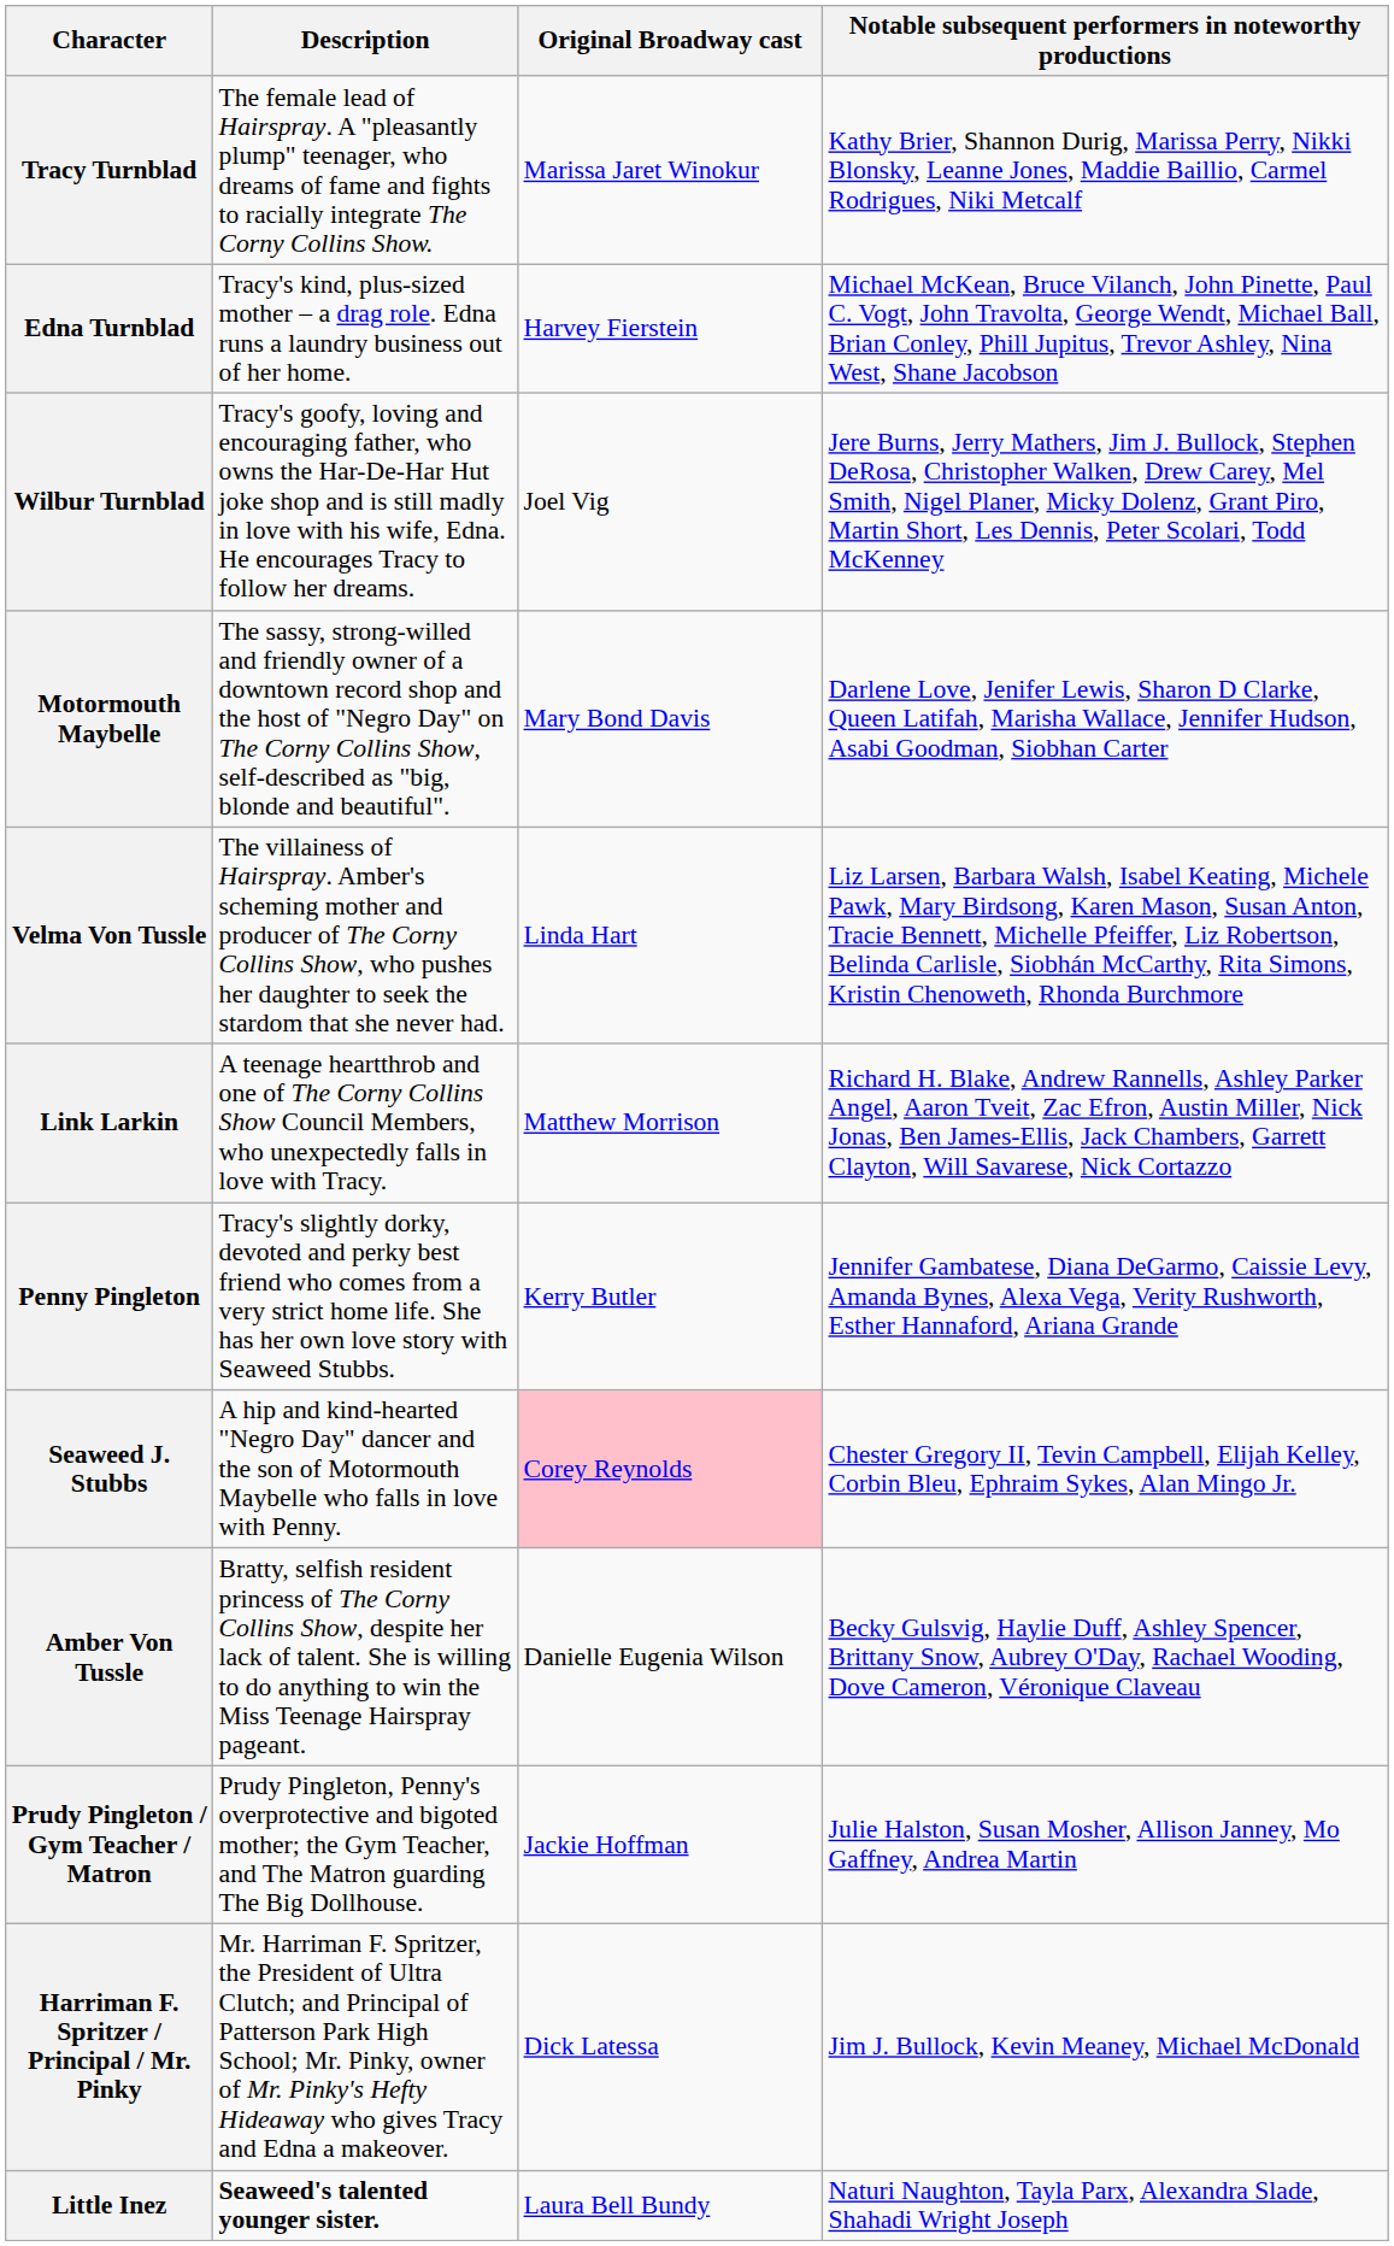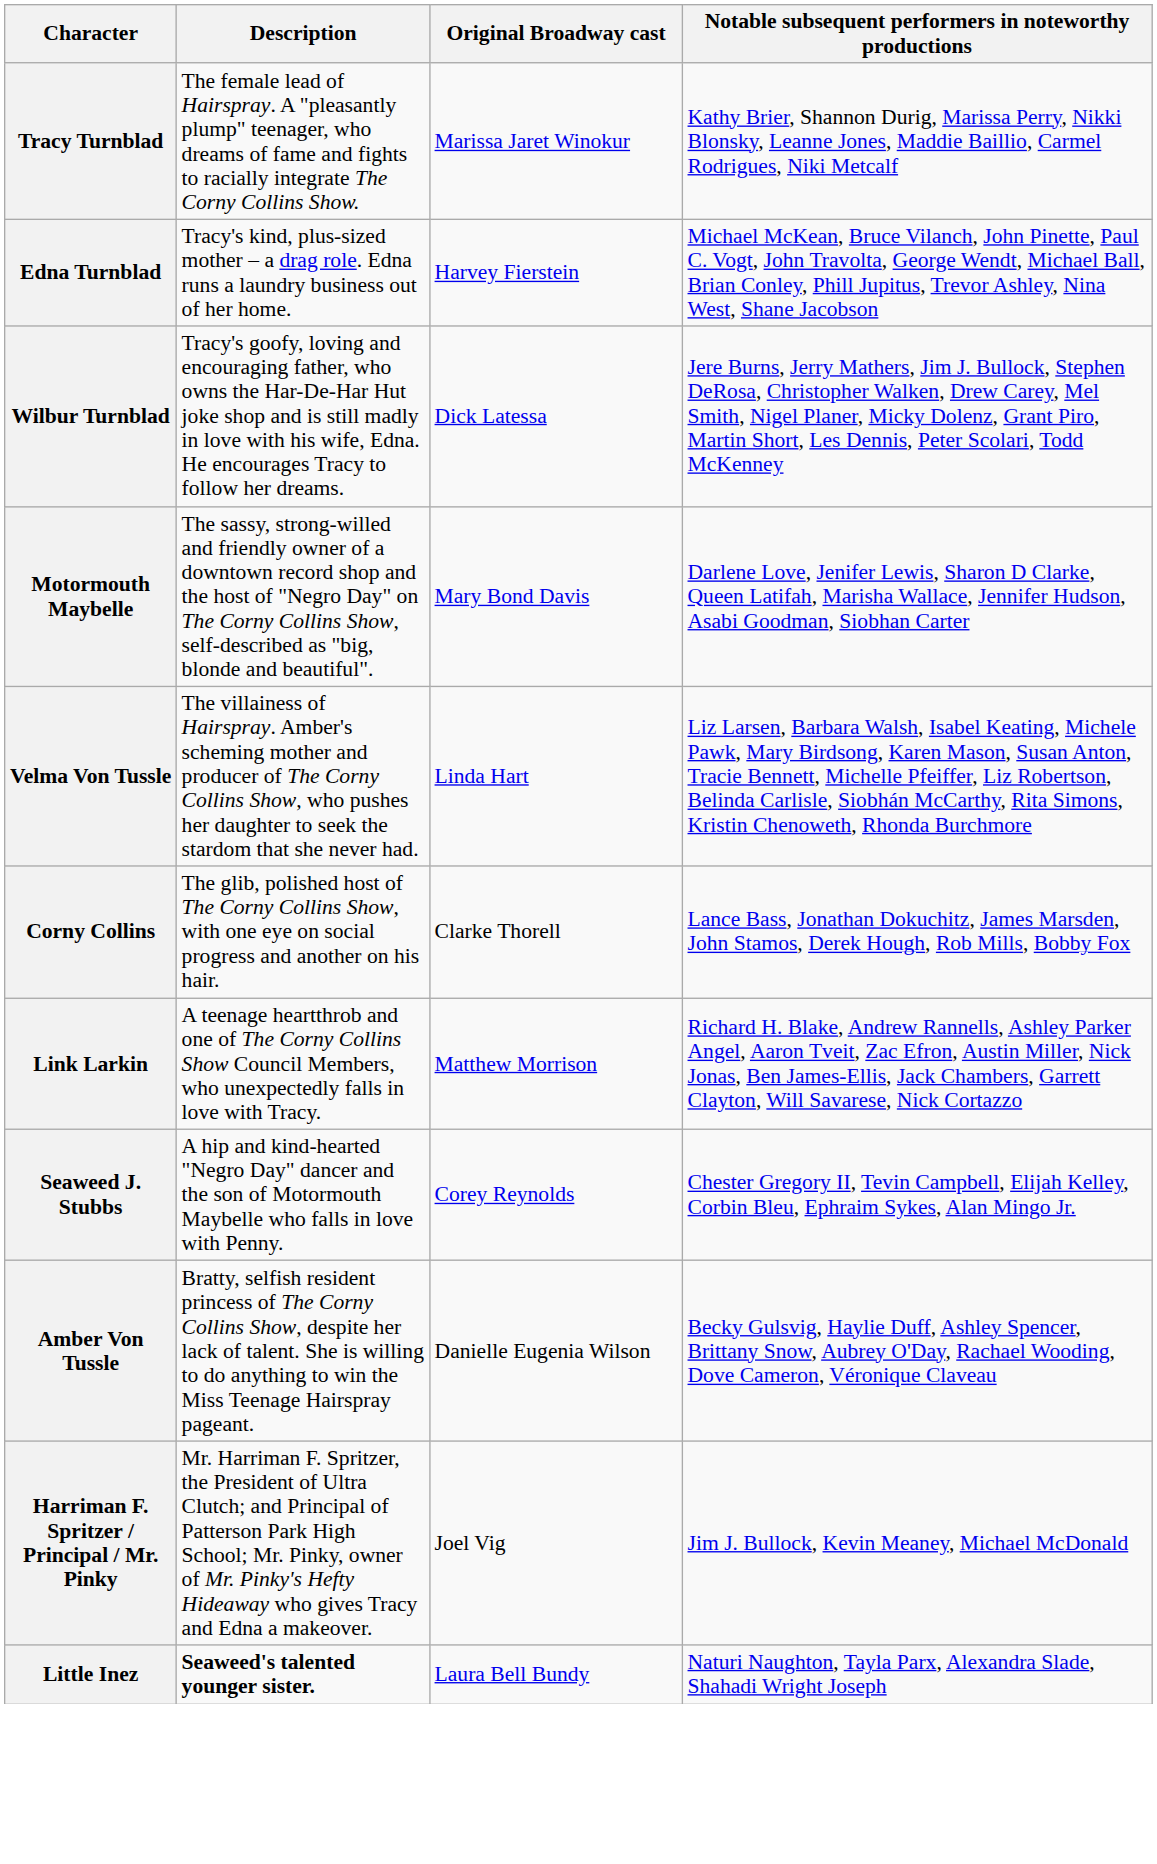 <table class="wikitable">
 <tr>
 <th width="120">Character</th>
 <th width="180">Description</th>
 <th width="180">Original Broadway cast</th>
 <th width="340">Notable subsequent performers in noteworthy productions</th>
 </tr>
 <tr>
 <th>Tracy Turnblad</th>
 <td>The female lead of <em>Hairspray</em>. A "pleasantly plump" teenager, who dreams of fame and fights to racially integrate <em>The Corny Collins Show.</em></td>
 <td><a href='#'>Marissa Jaret Winokur</a></td>
 <td><a href='#'>Kathy Brier</a>, Shannon Durig, <a href='#'>Marissa Perry</a>, <a href='#'>Nikki Blonsky</a>, <a href='#'>Leanne Jones</a>, <a href='#'>Maddie Baillio</a>, <a href='#'>Carmel Rodrigues</a>, <a href='#'>Niki Metcalf</a></td>
 </tr>
 <tr>
 <th>Edna Turnblad</th>
 <td>Tracy's kind, plus-sized mother – a <a href='#'>drag role</a>.  Edna runs a laundry business out of her home.</td>
 <td><a href='#'>Harvey Fierstein</a></td>
 <td><a href='#'>Michael McKean</a>, <a href='#'>Bruce Vilanch</a>, <a href='#'>John Pinette</a>, <a href='#'>Paul C. Vogt</a>, <a href='#'>John Travolta</a>, <a href='#'>George Wendt</a>, <a href='#'>Michael Ball</a>, <a href='#'>Brian Conley</a>, <a href='#'>Phill Jupitus</a>, <a href='#'>Trevor Ashley</a>, <a href='#'>Nina West</a>, <a href='#'>Shane Jacobson</a></td>
 </tr>
 <tr>
 <th>Wilbur Turnblad</th>
 <td>Tracy's goofy, loving and encouraging father, who owns the Har-De-Har Hut joke shop and is still madly in love with his wife, Edna.  He encourages Tracy to follow her dreams.</td>
-<td>Joel Vig</td>
+<td><a href='#'>Dick Latessa</a></td>
 <td><a href='#'>Jere Burns</a>, <a href='#'>Jerry Mathers</a>, <a href='#'>Jim J. Bullock</a>, <a href='#'>Stephen DeRosa</a>, <a href='#'>Christopher Walken</a>, <a href='#'>Drew Carey</a>, <a href='#'>Mel Smith</a>, <a href='#'>Nigel Planer</a>, <a href='#'>Micky Dolenz</a>, <a href='#'>Grant Piro</a>, <a href='#'>Martin Short</a>, <a href='#'>Les Dennis</a>, <a href='#'>Peter Scolari</a>, <a href='#'>Todd McKenney</a></td>
 </tr>
 <tr>
 <th>Motormouth Maybelle</th>
 <td>The sassy, strong-willed and friendly owner of a downtown record shop and the host of "Negro Day" on <em>The Corny Collins Show</em>, self-described as "big, blonde and beautiful".</td>
 <td><a href='#'>Mary Bond Davis</a></td>
 <td><a href='#'>Darlene Love</a>, <a href='#'>Jenifer Lewis</a>, <a href='#'>Sharon D Clarke</a>, <a href='#'>Queen Latifah</a>, <a href='#'>Marisha Wallace</a>, <a href='#'>Jennifer Hudson</a>, <a href='#'>Asabi Goodman</a>, <a href='#'>Siobhan Carter</a></td>
 </tr>
 <tr>
 <th>Velma Von Tussle</th>
 <td>The villainess of <em>Hairspray</em>. Amber's scheming mother and producer of <em>The Corny Collins Show</em>, who pushes her daughter to seek the stardom that she never had.</td>
 <td><a href='#'>Linda Hart</a></td>
 <td><a href='#'>Liz Larsen</a>, <a href='#'>Barbara Walsh</a>, <a href='#'>Isabel Keating</a>, <a href='#'>Michele Pawk</a>, <a href='#'>Mary Birdsong</a>, <a href='#'>Karen Mason</a>, <a href='#'>Susan Anton</a>, <a href='#'>Tracie Bennett</a>, <a href='#'>Michelle Pfeiffer</a>, <a href='#'>Liz Robertson</a>, <a href='#'>Belinda Carlisle</a>, <a href='#'>Siobhán McCarthy</a>, <a href='#'>Rita Simons</a>, <a href='#'>Kristin Chenoweth</a>, <a href='#'>Rhonda Burchmore</a></td>
 </tr>
 <tr>
+<th>Corny Collins</th>
+<td>The glib, polished host of <em>The Corny Collins Show</em>, with one eye on social progress and another on his hair.</td>
+<td>Clarke Thorell</td>
+<td><a href='#'>Lance Bass</a>, <a href='#'>Jonathan Dokuchitz</a>, <a href='#'>James Marsden</a>, <a href='#'>John Stamos</a>, <a href='#'>Derek Hough</a>, <a href='#'>Rob Mills</a>, <a href='#'>Bobby Fox</a></td>
+</tr>
+<tr>
 <th>Link Larkin</th>
 <td>A teenage heartthrob and one of <em>The Corny Collins Show</em> Council Members, who unexpectedly falls in love with Tracy.</td>
 <td><a href='#'>Matthew Morrison</a></td>
 <td><a href='#'>Richard H. Blake</a>, <a href='#'>Andrew Rannells</a>, <a href='#'>Ashley Parker Angel</a>, <a href='#'>Aaron Tveit</a>, <a href='#'>Zac Efron</a>, <a href='#'>Austin Miller</a>, <a href='#'>Nick Jonas</a>, <a href='#'>Ben James-Ellis</a>, <a href='#'>Jack Chambers</a>, <a href='#'>Garrett Clayton</a>, <a href='#'>Will Savarese</a>,  <a href='#'>Nick Cortazzo</a></td>
 </tr>
 <tr>
-<th>Penny Pingleton</th>
-<td>Tracy's slightly dorky, devoted and perky best friend who comes from a very strict home life. She has her own love story with Seaweed Stubbs.</td>
-<td><a href='#'>Kerry Butler</a></td>
-<td><a href='#'>Jennifer Gambatese</a>, <a href='#'>Diana DeGarmo</a>, <a href='#'>Caissie Levy</a>, <a href='#'>Amanda Bynes</a>, <a href='#'>Alexa Vega</a>, <a href='#'>Verity Rushworth</a>, <a href='#'>Esther Hannaford</a>, <a href='#'>Ariana Grande</a></td>
-</tr>
-<tr>
 <th>Seaweed J. Stubbs</th>
 <td>A hip and kind-hearted "Negro Day" dancer and the son of Motormouth Maybelle who falls in love with Penny.</td>
-<td style="background: pink;"><a href='#'>Corey Reynolds</a></td>
+<td><a href='#'>Corey Reynolds</a></td>
 <td><a href='#'>Chester Gregory II</a>, <a href='#'>Tevin Campbell</a>, <a href='#'>Elijah Kelley</a>, <a href='#'>Corbin Bleu</a>, <a href='#'>Ephraim Sykes</a>, <a href='#'>Alan Mingo Jr.</a></td>
 </tr>
 <tr>
 <th>Amber Von Tussle</th>
 <td>Bratty, selfish resident princess of <em>The Corny Collins Show</em>, despite her lack of talent.  She is willing to do anything to win the Miss Teenage Hairspray pageant.</td>
 <td>Danielle Eugenia Wilson</td>
 <td><a href='#'>Becky Gulsvig</a>, <a href='#'>Haylie Duff</a>, <a href='#'>Ashley Spencer</a>, <a href='#'>Brittany Snow</a>, <a href='#'>Aubrey O'Day</a>, <a href='#'>Rachael Wooding</a>, <a href='#'>Dove Cameron</a>, <a href='#'>Véronique Claveau</a></td>
 </tr>
 <tr>
-<th>Prudy Pingleton / Gym Teacher / Matron</th>
-<td>Prudy Pingleton, Penny's overprotective and bigoted mother; the Gym Teacher, and The Matron guarding The Big Dollhouse.</td>
-<td><a href='#'>Jackie Hoffman</a></td>
-<td><a href='#'>Julie Halston</a>, <a href='#'>Susan Mosher</a>, <a href='#'>Allison Janney</a>, <a href='#'>Mo Gaffney</a>, <a href='#'>Andrea Martin</a></td>
-</tr>
-<tr>
 <th>Harriman F. Spritzer / Principal / Mr. Pinky</th>
 <td>Mr. Harriman F. Spritzer, the President of Ultra Clutch; and Principal of Patterson Park High School; Mr. Pinky, owner of <em>Mr. Pinky's Hefty Hideaway</em> who gives Tracy and Edna a makeover.</td>
-<td><a href='#'>Dick Latessa</a></td>
+<td>Joel Vig</td>
 <td><a href='#'>Jim J. Bullock</a>, <a href='#'>Kevin Meaney</a>, <a href='#'>Michael McDonald</a></td>
 </tr>
 <tr>
 <th>Little Inez</th>
 <td><strong>Seaweed's talented younger sister.</strong></td>
 <td><a href='#'>Laura Bell Bundy</a></td>
 <td><a href='#'>Naturi Naughton</a>, <a href='#'>Tayla Parx</a>, <a href='#'>Alexandra Slade</a>, <a href='#'>Shahadi Wright Joseph</a></td>
 </tr>
 </table>
